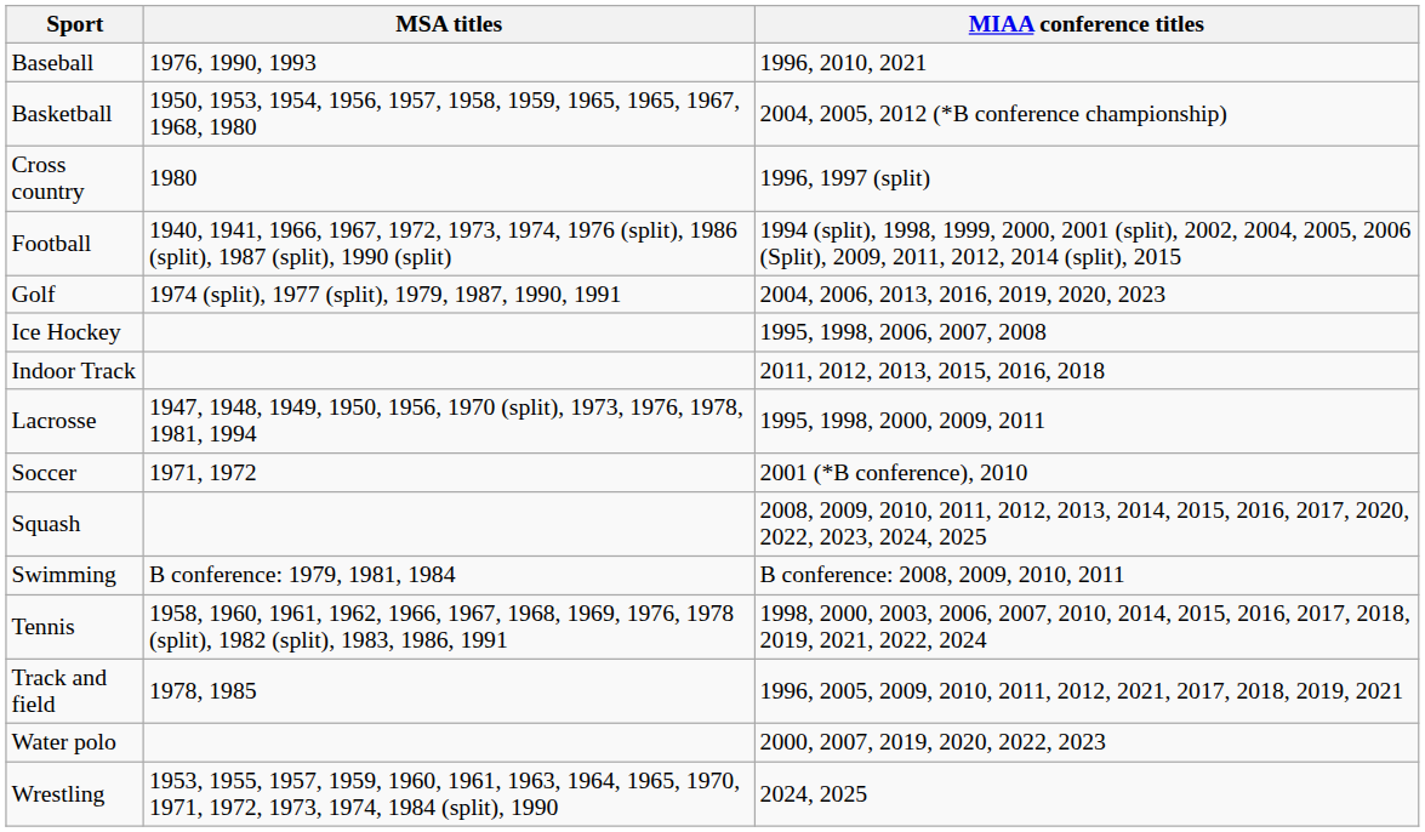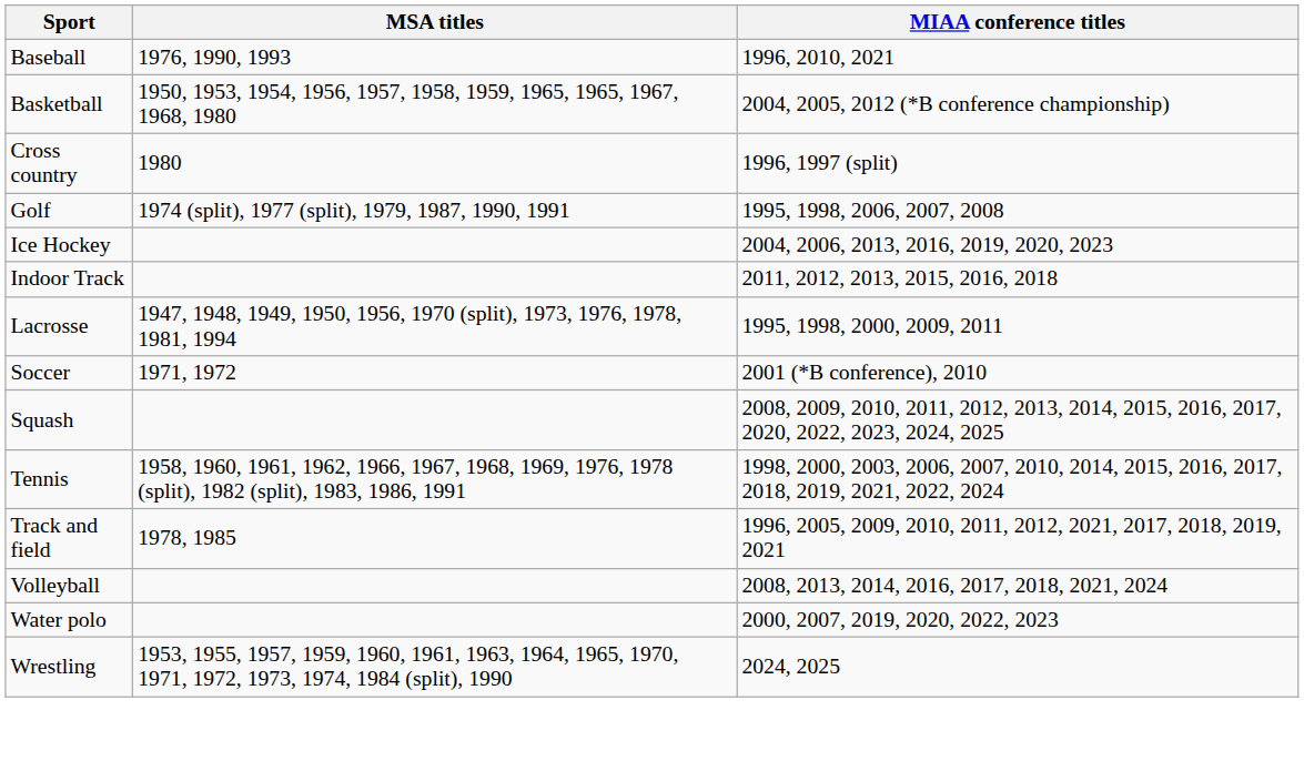 <table class=wikitable style="width:75%; margin: 1em auto 1em auto">
 <tr>
 <th>Sport</th>
 <th>MSA titles</th>
 <th><a href='#'>MIAA</a> conference titles</th>
 </tr>
 <tr>
 <td>Baseball</td>
 <td>1976, 1990, 1993</td>
 <td>1996, 2010, 2021</td>
 </tr>
 <tr>
 <td>Basketball</td>
 <td>1950, 1953, 1954, 1956, 1957, 1958, 1959, 1965, 1965, 1967, 1968, 1980</td>
 <td>2004, 2005, 2012 (*B conference championship)</td>
 </tr>
 <tr>
 <td>Cross country</td>
 <td>1980</td>
 <td>1996, 1997 (split)</td>
 </tr>
 <tr>
-<td>Football</td>
-<td>1940, 1941, 1966, 1967, 1972, 1973, 1974, 1976 (split), 1986 (split), 1987 (split), 1990 (split)</td>
-<td>1994 (split), 1998, 1999, 2000, 2001 (split), 2002, 2004, 2005, 2006 (Split), 2009, 2011, 2012, 2014 (split), 2015</td>
-</tr>
-<tr>
 <td>Golf</td>
 <td>1974 (split), 1977 (split), 1979, 1987, 1990, 1991</td>
-<td>2004, 2006, 2013, 2016, 2019, 2020, 2023</td>
+<td>1995, 1998, 2006, 2007, 2008</td>
 </tr>
 <tr>
 <td>Ice Hockey</td>
 <td></td>
-<td>1995, 1998, 2006, 2007, 2008</td>
+<td>2004, 2006, 2013, 2016, 2019, 2020, 2023</td>
 </tr>
 <tr>
 <td>Indoor Track</td>
 <td></td>
 <td>2011, 2012, 2013, 2015, 2016, 2018</td>
 </tr>
 <tr>
 <td>Lacrosse</td>
 <td>1947, 1948, 1949, 1950, 1956, 1970 (split), 1973, 1976, 1978, 1981, 1994</td>
 <td>1995, 1998, 2000, 2009, 2011</td>
 </tr>
 <tr>
 <td>Soccer</td>
 <td>1971, 1972</td>
 <td>2001 (*B conference), 2010</td>
 </tr>
 <tr>
 <td>Squash</td>
 <td></td>
 <td>2008, 2009, 2010, 2011, 2012, 2013, 2014, 2015, 2016, 2017, 2020, 2022, 2023, 2024, 2025</td>
 </tr>
 <tr>
-<td>Swimming</td>
-<td>B conference: 1979, 1981, 1984</td>
-<td>B conference: 2008, 2009, 2010, 2011</td>
-</tr>
-<tr>
 <td>Tennis</td>
 <td>1958, 1960, 1961, 1962, 1966, 1967, 1968, 1969, 1976, 1978 (split), 1982 (split), 1983, 1986, 1991</td>
 <td>1998, 2000, 2003, 2006, 2007, 2010, 2014, 2015, 2016, 2017, 2018, 2019, 2021, 2022, 2024</td>
 </tr>
 <tr>
 <td>Track and field</td>
 <td>1978, 1985</td>
 <td>1996, 2005, 2009, 2010, 2011, 2012, 2021, 2017, 2018, 2019, 2021</td>
+</tr>
+<tr>
+<td>Volleyball</td>
+<td></td>
+<td>2008, 2013, 2014, 2016, 2017, 2018, 2021, 2024</td>
 </tr>
 <tr>
 <td>Water polo</td>
 <td></td>
 <td>2000, 2007, 2019, 2020, 2022, 2023</td>
 </tr>
 <tr>
 <td>Wrestling</td>
 <td>1953, 1955, 1957, 1959, 1960, 1961, 1963, 1964, 1965, 1970, 1971, 1972, 1973, 1974, 1984 (split), 1990</td>
 <td>2024, 2025</td>
 </tr>
 </table>
